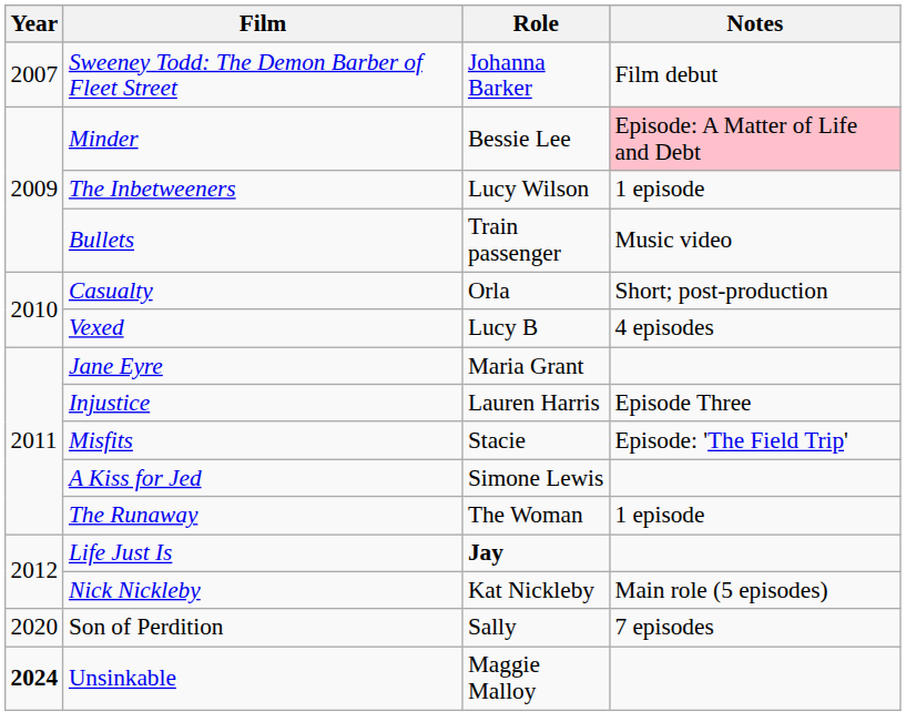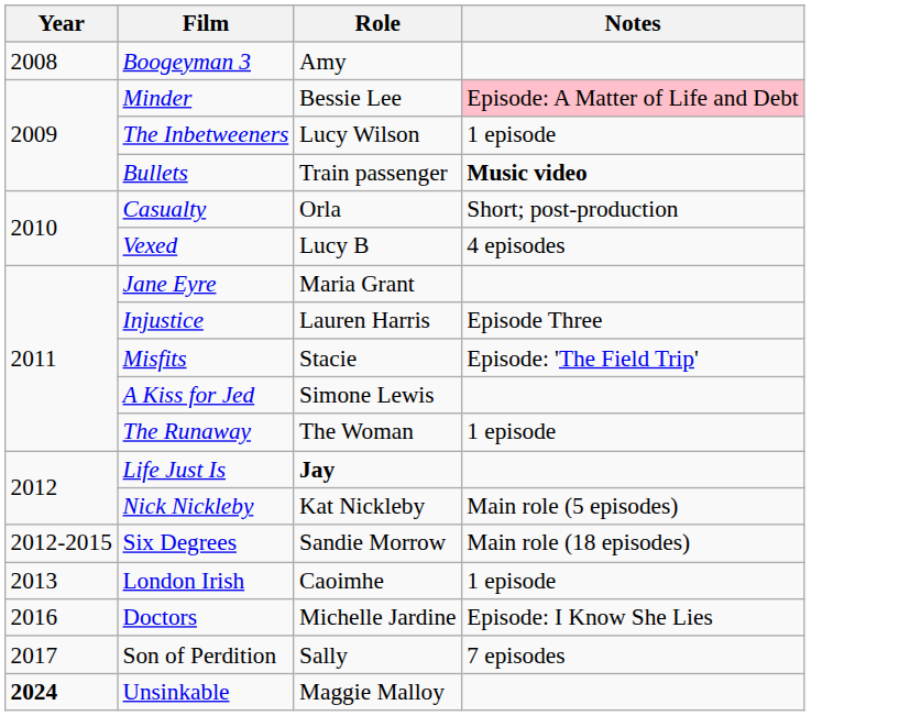 <table class="wikitable">
 <tr style="background:#B0C4DE;">
 <th>Year</th>
 <th>Film</th>
 <th>Role</th>
 <th>Notes</th>
 </tr>
 <tr>
-<td>2007</td>
-<td><em><a href='#'>Sweeney Todd: The Demon Barber of Fleet Street</a></em></td>
-<td><a href='#'>Johanna Barker</a></td>
-<td>Film debut</td>
+<td>2008</td>
+<td><em><a href='#'>Boogeyman 3</a></em></td>
+<td>Amy</td>
+<td></td>
 </tr>
 <tr>
 <td rowspan=3>2009</td>
 <td><em><a href='#'>Minder</a></em></td>
 <td>Bessie Lee</td>
 <td style="background: pink;">Episode: A Matter of Life and Debt</td>
 </tr>
 <tr>
 <td><em><a href='#'>The Inbetweeners</a></em></td>
 <td>Lucy Wilson</td>
 <td>1 episode</td>
 </tr>
 <tr>
 <td><em><a href='#'>Bullets</a></em></td>
 <td>Train passenger</td>
-<td>Music video</td>
+<td><strong>Music video</strong></td>
 </tr>
 <tr>
 <td rowspan=2>2010</td>
 <td><em><a href='#'>Casualty</a></em></td>
 <td>Orla</td>
 <td>Short; post-production</td>
 </tr>
 <tr>
 <td><em><a href='#'>Vexed</a></em></td>
 <td>Lucy B</td>
 <td>4 episodes</td>
 </tr>
 <tr>
 <td rowspan=5>2011</td>
 <td><em><a href='#'>Jane Eyre</a></em></td>
 <td>Maria Grant</td>
 <td></td>
 </tr>
 <tr>
 <td><em><a href='#'>Injustice</a></em></td>
 <td>Lauren Harris</td>
 <td>Episode Three</td>
 </tr>
 <tr>
 <td><em><a href='#'>Misfits</a></em></td>
 <td>Stacie</td>
 <td>Episode: '<a href='#'>The Field Trip</a>'</td>
 </tr>
 <tr>
 <td><em><a href='#'>A Kiss for Jed</a></em></td>
 <td>Simone Lewis</td>
 <td></td>
 </tr>
 <tr>
 <td><em><a href='#'>The Runaway</a></em></td>
 <td>The Woman</td>
 <td>1 episode</td>
 </tr>
 <tr>
 <td rowspan=2>2012</td>
 <td><em><a href='#'>Life Just Is</a></em></td>
 <td><strong>Jay</strong></td>
 <td></td>
 </tr>
 <tr>
 <td><em><a href='#'>Nick Nickleby</a></em></td>
 <td>Kat Nickleby</td>
 <td>Main role (5 episodes)</td>
 </tr>
 <tr>
-<td rowspan=1>2020</td>
+<td rowspan=1>2012-2015</td>
+<td><em><a href='#'></em>Six Degrees<em></a></td>
+<td>Sandie Morrow</td>
+<td>Main role (18 episodes)</td>
+</tr>
+<tr>
+<td rowspan=1>2013</td>
+<td></em><a href='#'>London Irish</a><em></td>
+<td>Caoimhe</td>
+<td>1 episode</td>
+</tr>
+<tr>
+<td rowspan=1>2016</td>
+<td></em><a href='#'>Doctors</a><em></td>
+<td>Michelle Jardine</td>
+<td>Episode: I Know She Lies</td>
+</tr>
+<tr>
+<td rowspan=1>2017</td>
 <td></em>Son of Perdition<em></td>
 <td>Sally</td>
 <td>7 episodes</td>
 </tr>
 <tr>
 <td><strong>2024</strong></td>
 <td></em><a href='#'>Unsinkable</a><em></td>
 <td>Maggie Malloy</td>
 <td></td>
 </tr>
 </table>
